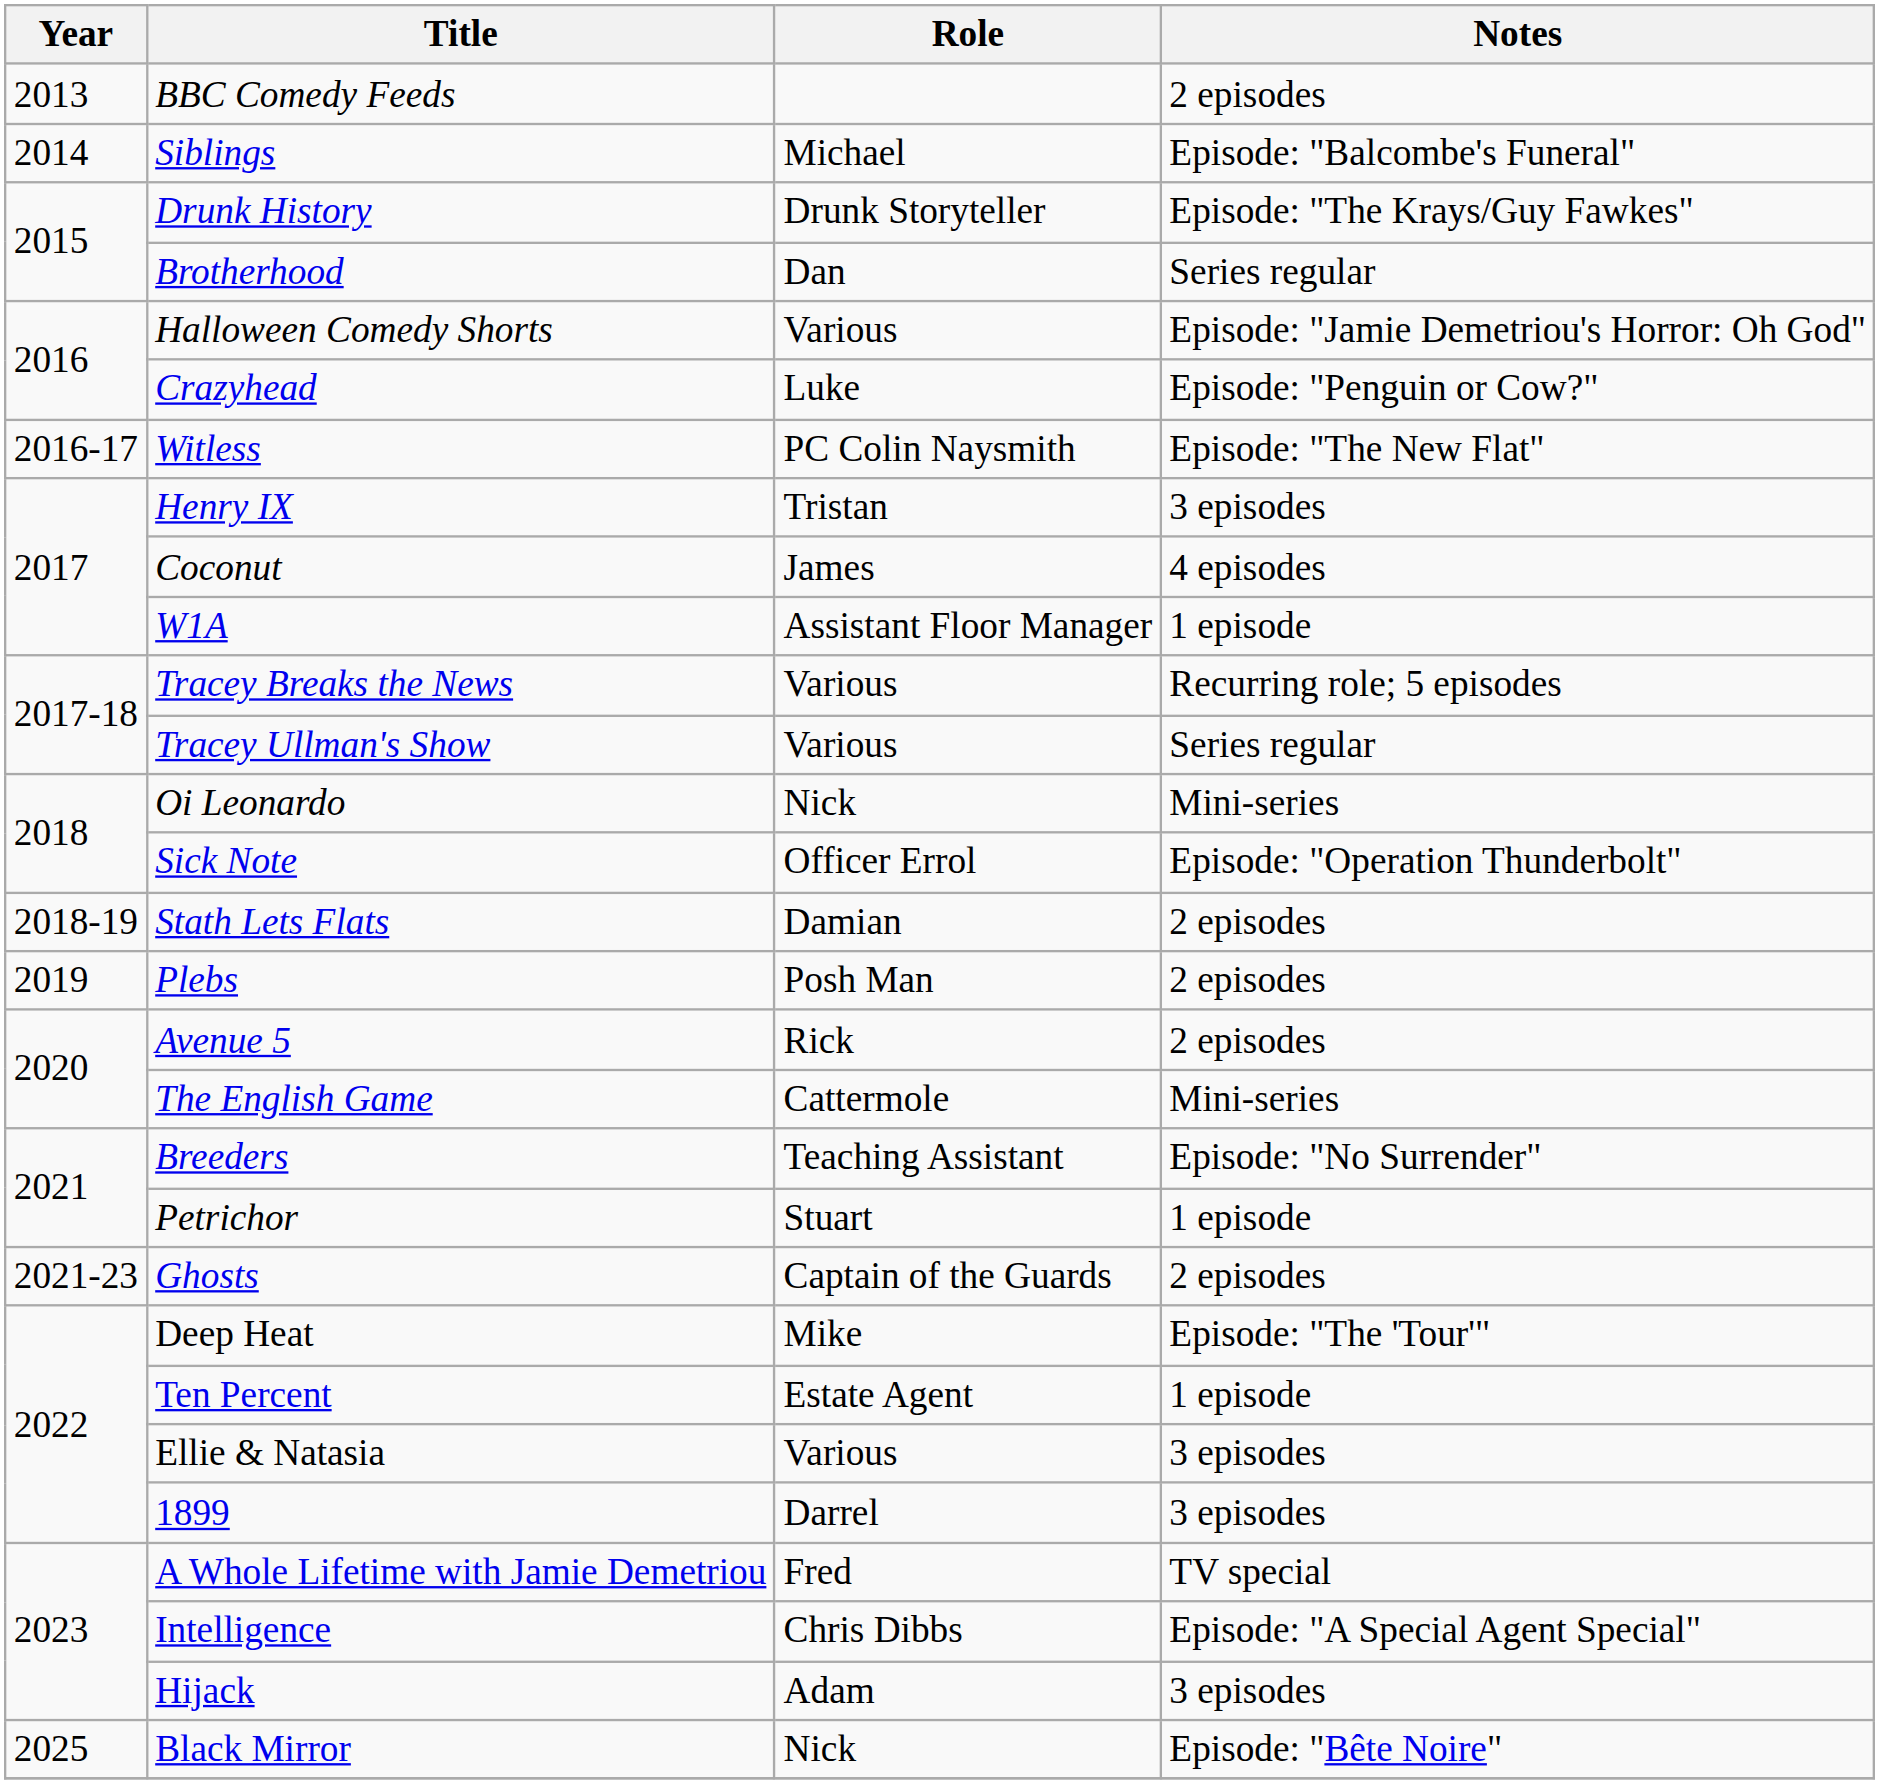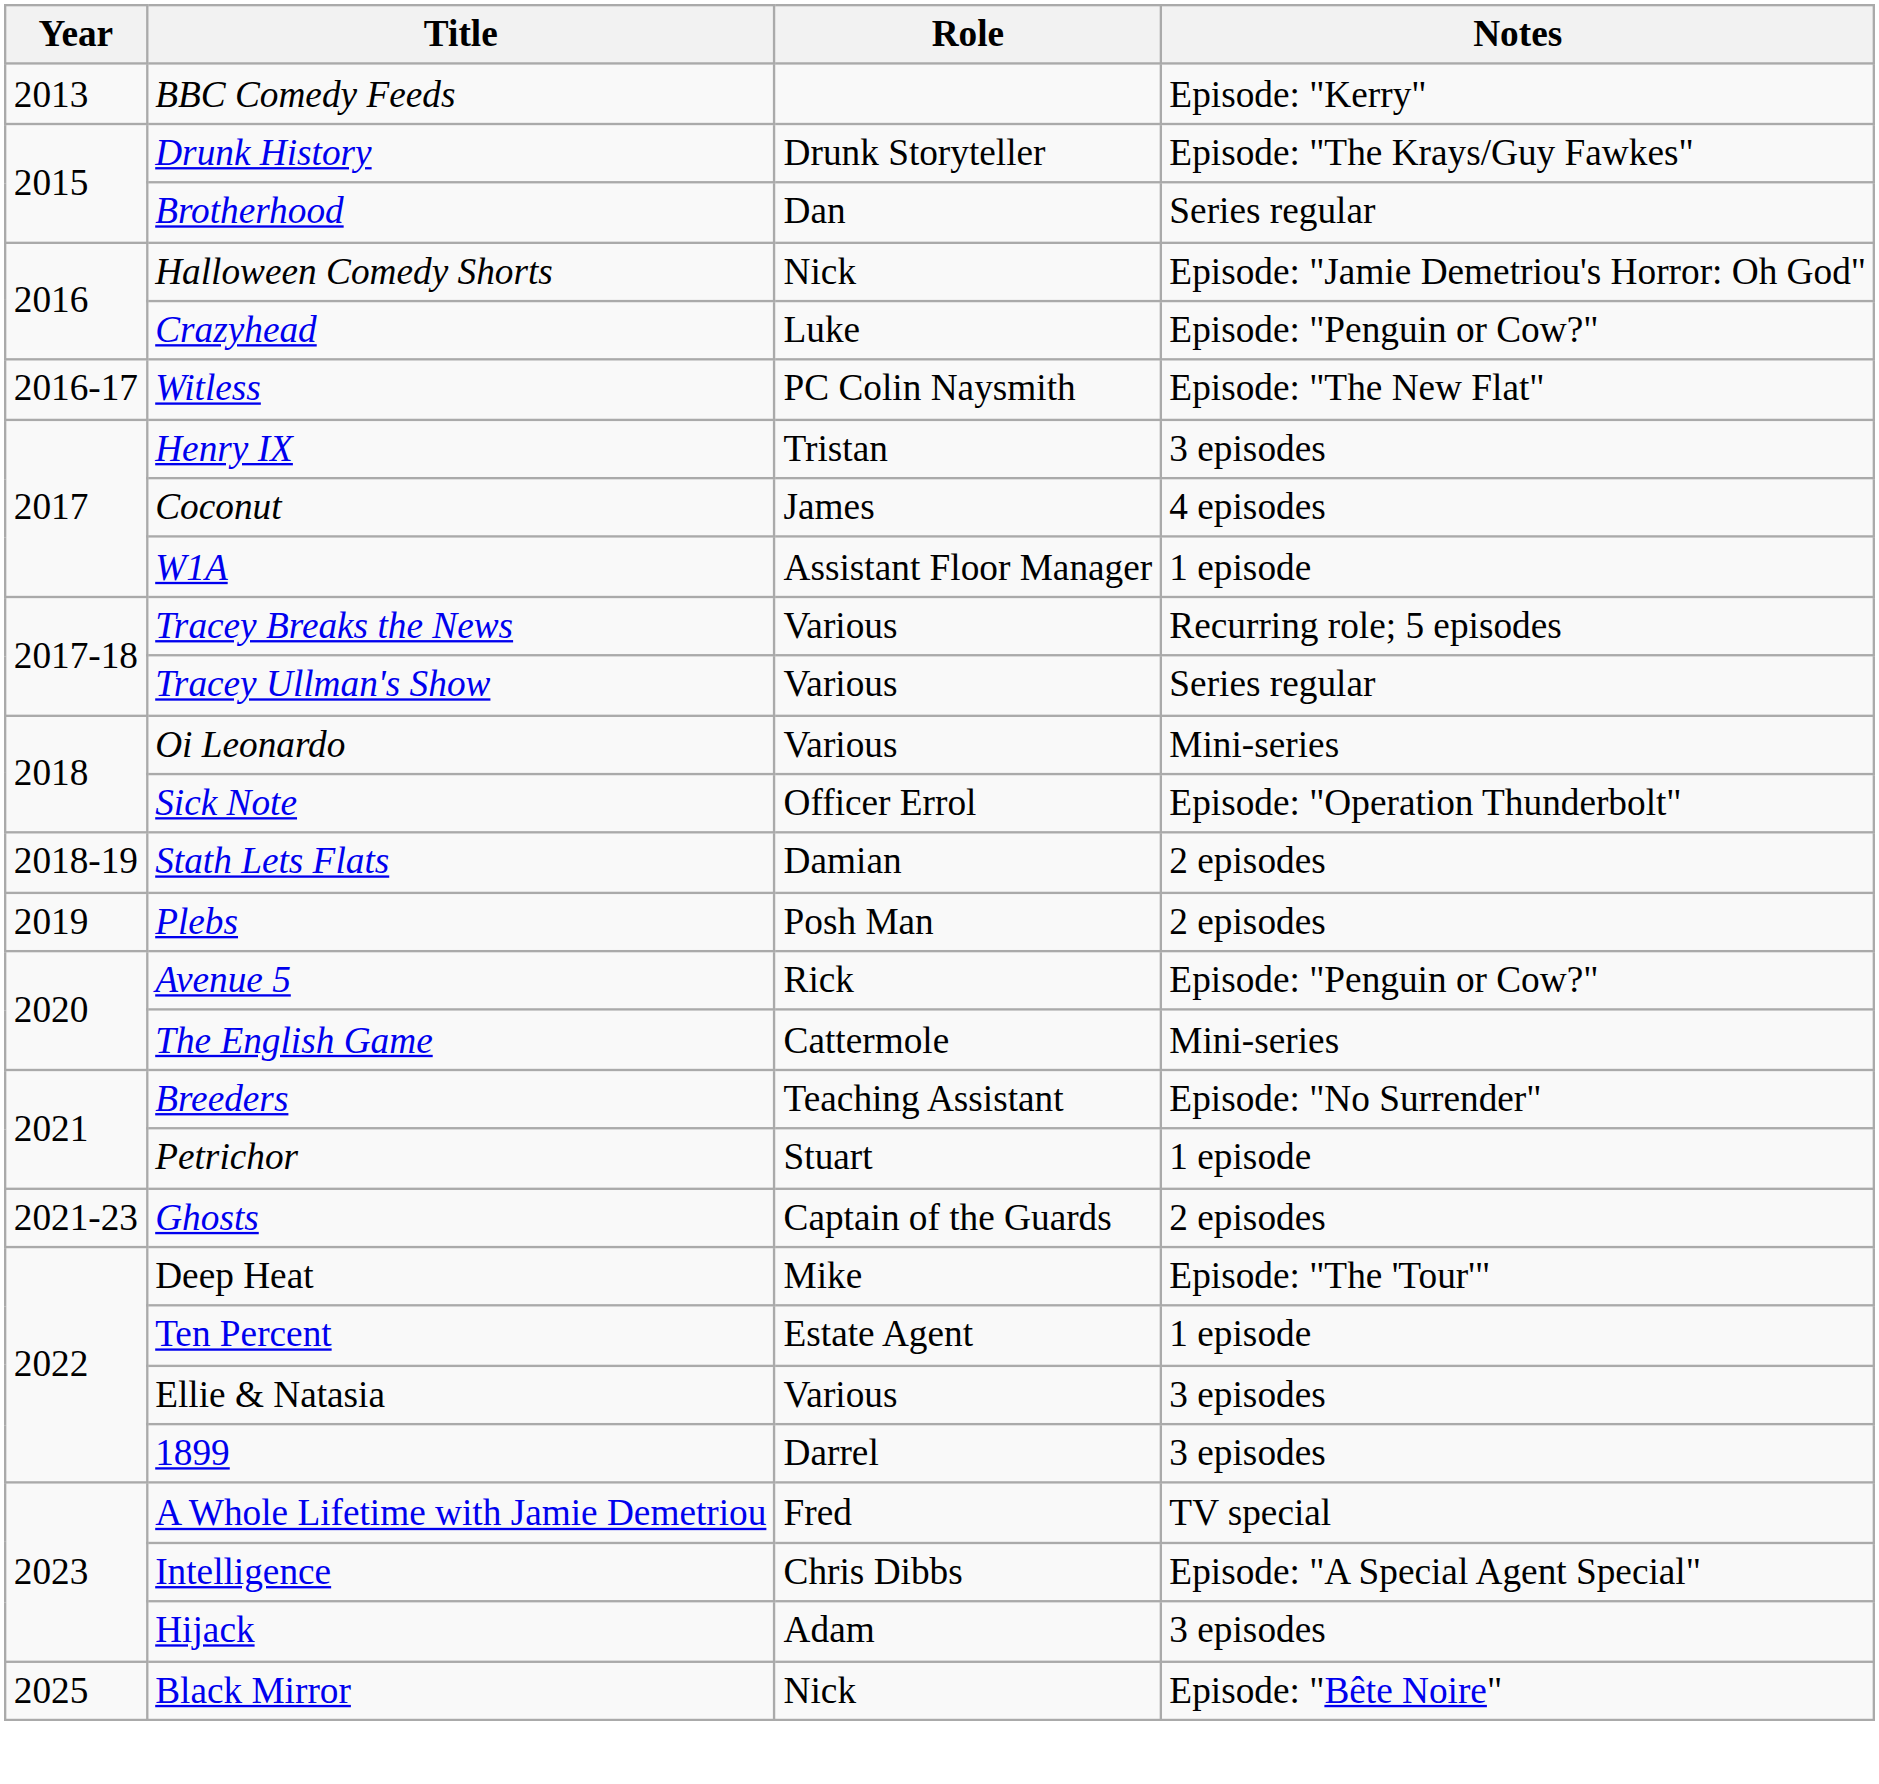 <table class="wikitable sortable">
 <tr>
 <th>Year</th>
 <th>Title</th>
 <th>Role</th>
 <th class="unsortable">Notes</th>
 </tr>
 <tr>
 <td>2013</td>
 <td><em>BBC Comedy Feeds</em></td>
 <td></td>
-<td>2 episodes</td>
-</tr>
-<tr>
-<td>2014</td>
-<td><em><a href='#'>Siblings</a></em></td>
-<td>Michael</td>
-<td>Episode: "Balcombe's Funeral"</td>
+<td>Episode: "Kerry"</td>
 </tr>
 <tr>
 <td rowspan="2">2015</td>
 <td><em><a href='#'>Drunk History</a></em></td>
 <td>Drunk Storyteller</td>
 <td>Episode: "The Krays/Guy Fawkes"</td>
 </tr>
 <tr>
 <td><em><a href='#'>Brotherhood</a></em></td>
 <td>Dan</td>
 <td>Series regular</td>
 </tr>
 <tr>
 <td rowspan="2">2016</td>
 <td><em>Halloween Comedy Shorts</em></td>
-<td>Various</td>
+<td>Nick</td>
 <td>Episode: "Jamie Demetriou's Horror: Oh God"</td>
 </tr>
 <tr>
 <td><em><a href='#'>Crazyhead</a></em></td>
 <td>Luke</td>
 <td>Episode: "Penguin or Cow?"</td>
 </tr>
 <tr>
 <td>2016-17</td>
 <td><em><a href='#'>Witless</a></em></td>
 <td>PC Colin Naysmith</td>
 <td>Episode: "The New Flat"</td>
 </tr>
 <tr>
 <td rowspan="3">2017</td>
 <td><em><a href='#'>Henry IX</a></em></td>
 <td>Tristan</td>
 <td>3 episodes</td>
 </tr>
 <tr>
 <td><em>Coconut</em></td>
 <td>James</td>
 <td>4 episodes</td>
 </tr>
 <tr>
 <td><em><a href='#'>W1A</a></em></td>
 <td>Assistant Floor Manager</td>
 <td>1 episode</td>
 </tr>
 <tr>
 <td rowspan="2">2017-18</td>
 <td><em><a href='#'>Tracey Breaks the News</a></em></td>
 <td>Various</td>
 <td>Recurring role; 5 episodes</td>
 </tr>
 <tr>
 <td><em><a href='#'>Tracey Ullman's Show</a></em></td>
 <td>Various</td>
 <td>Series regular</td>
 </tr>
 <tr>
 <td rowspan="2">2018</td>
 <td><em>Oi Leonardo</em></td>
-<td>Nick</td>
+<td>Various</td>
 <td>Mini-series</td>
 </tr>
 <tr>
 <td><em><a href='#'>Sick Note</a></em></td>
 <td>Officer Errol</td>
 <td>Episode: "Operation Thunderbolt"</td>
 </tr>
 <tr>
 <td>2018-19</td>
 <td><em><a href='#'>Stath Lets Flats</a></em></td>
 <td>Damian</td>
 <td>2 episodes</td>
 </tr>
 <tr>
 <td>2019</td>
 <td><em><a href='#'>Plebs</a></em></td>
 <td>Posh Man</td>
 <td>2 episodes</td>
 </tr>
 <tr>
 <td rowspan="2">2020</td>
 <td><em><a href='#'>Avenue 5</a></em></td>
 <td>Rick</td>
-<td>2 episodes</td>
+<td>Episode: "Penguin or Cow?"</td>
 </tr>
 <tr>
 <td><em><a href='#'>The English Game</a></em></td>
 <td>Cattermole</td>
 <td>Mini-series</td>
 </tr>
 <tr>
 <td rowspan="2">2021</td>
 <td><em><a href='#'>Breeders</a></em></td>
 <td>Teaching Assistant</td>
 <td>Episode: "No Surrender"</td>
 </tr>
 <tr>
 <td><em>Petrichor</em></td>
 <td>Stuart</td>
 <td>1 episode</td>
 </tr>
 <tr>
 <td>2021-23</td>
 <td><em><a href='#'>Ghosts</a></td>
 <td>Captain of the Guards</td>
 <td>2 episodes</td>
 </tr>
 <tr>
 <td rowspan="4">2022</td>
 <td></em>Deep Heat<em></td>
 <td>Mike</td>
 <td>Episode: "The 'Tour'"</td>
 </tr>
 <tr>
 <td></em><a href='#'>Ten Percent</a><em></td>
 <td>Estate Agent</td>
 <td>1 episode</td>
 </tr>
 <tr>
 <td></em>Ellie & Natasia<em></td>
 <td>Various</td>
 <td>3 episodes</td>
 </tr>
 <tr>
 <td></em><a href='#'>1899</a><em></td>
 <td>Darrel</td>
 <td>3 episodes</td>
 </tr>
 <tr>
 <td rowspan="3">2023</td>
 <td></em><a href='#'>A Whole Lifetime with Jamie Demetriou</a><em></td>
 <td>Fred</td>
 <td>TV special</td>
 </tr>
 <tr>
 <td></em><a href='#'>Intelligence</a><em></td>
 <td>Chris Dibbs</td>
 <td>Episode: "A Special Agent Special"</td>
 </tr>
 <tr>
 <td></em><a href='#'>Hijack</a><em></td>
 <td>Adam</td>
 <td>3 episodes</td>
 </tr>
 <tr>
 <td>2025</td>
 <td></em><a href='#'>Black Mirror</a><em></td>
 <td>Nick</td>
 <td>Episode: "<a href='#'>Bête Noire</a>"</td>
 </tr>
 <tr>
 </tr>
 </table>
